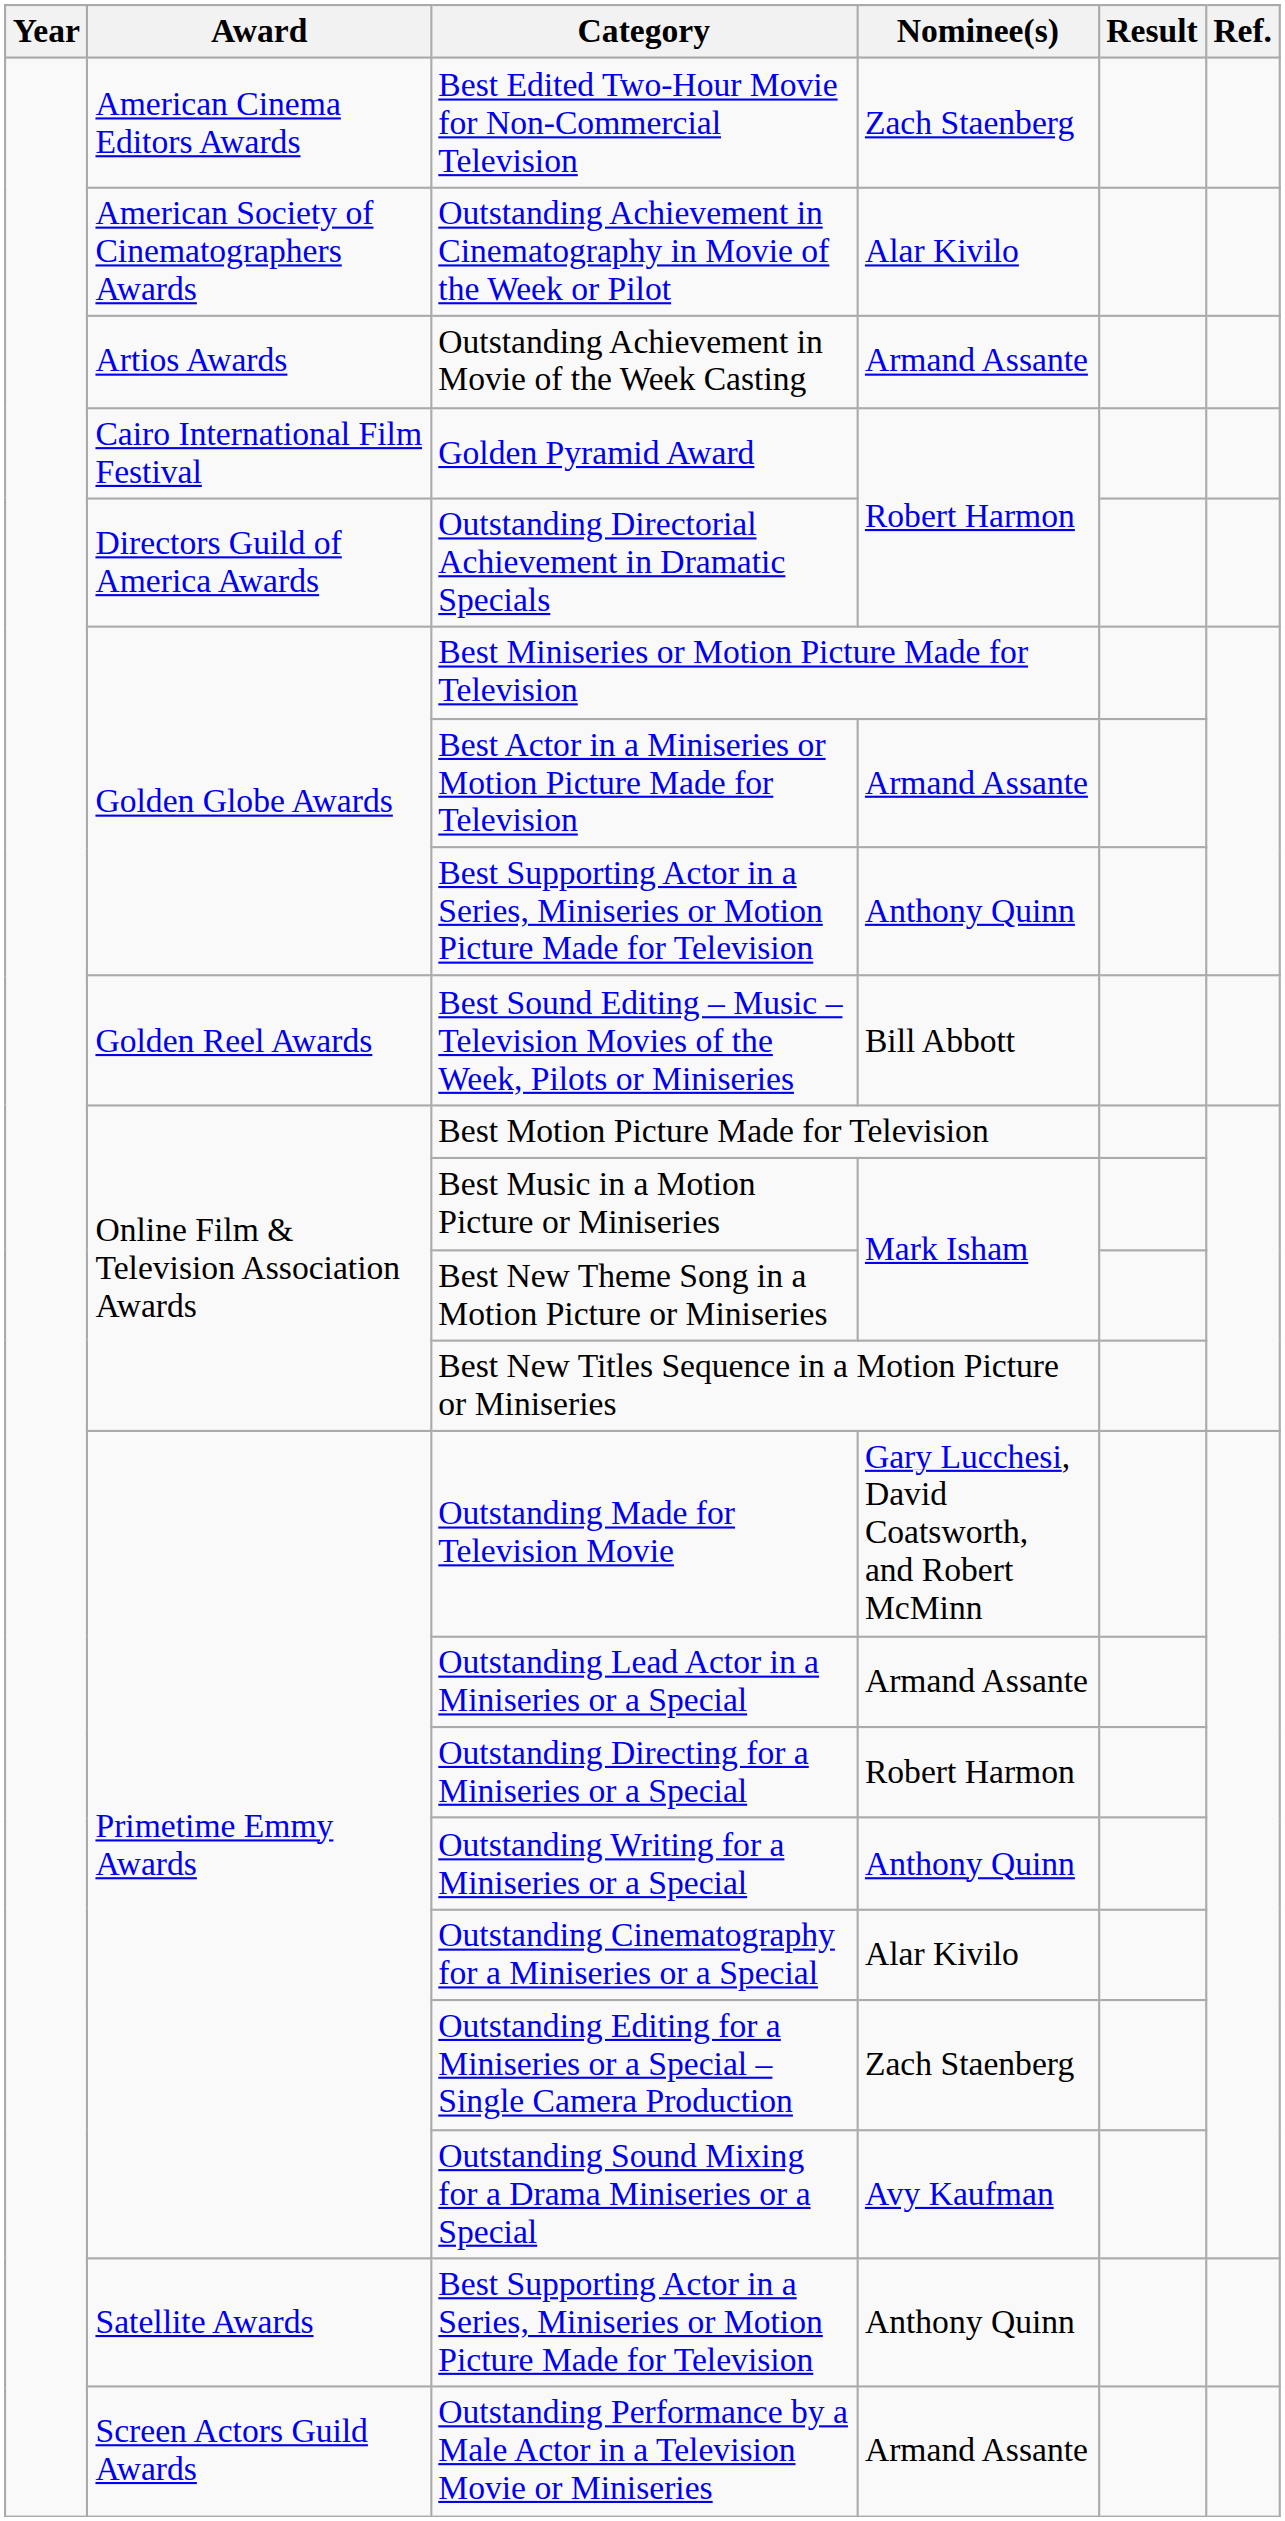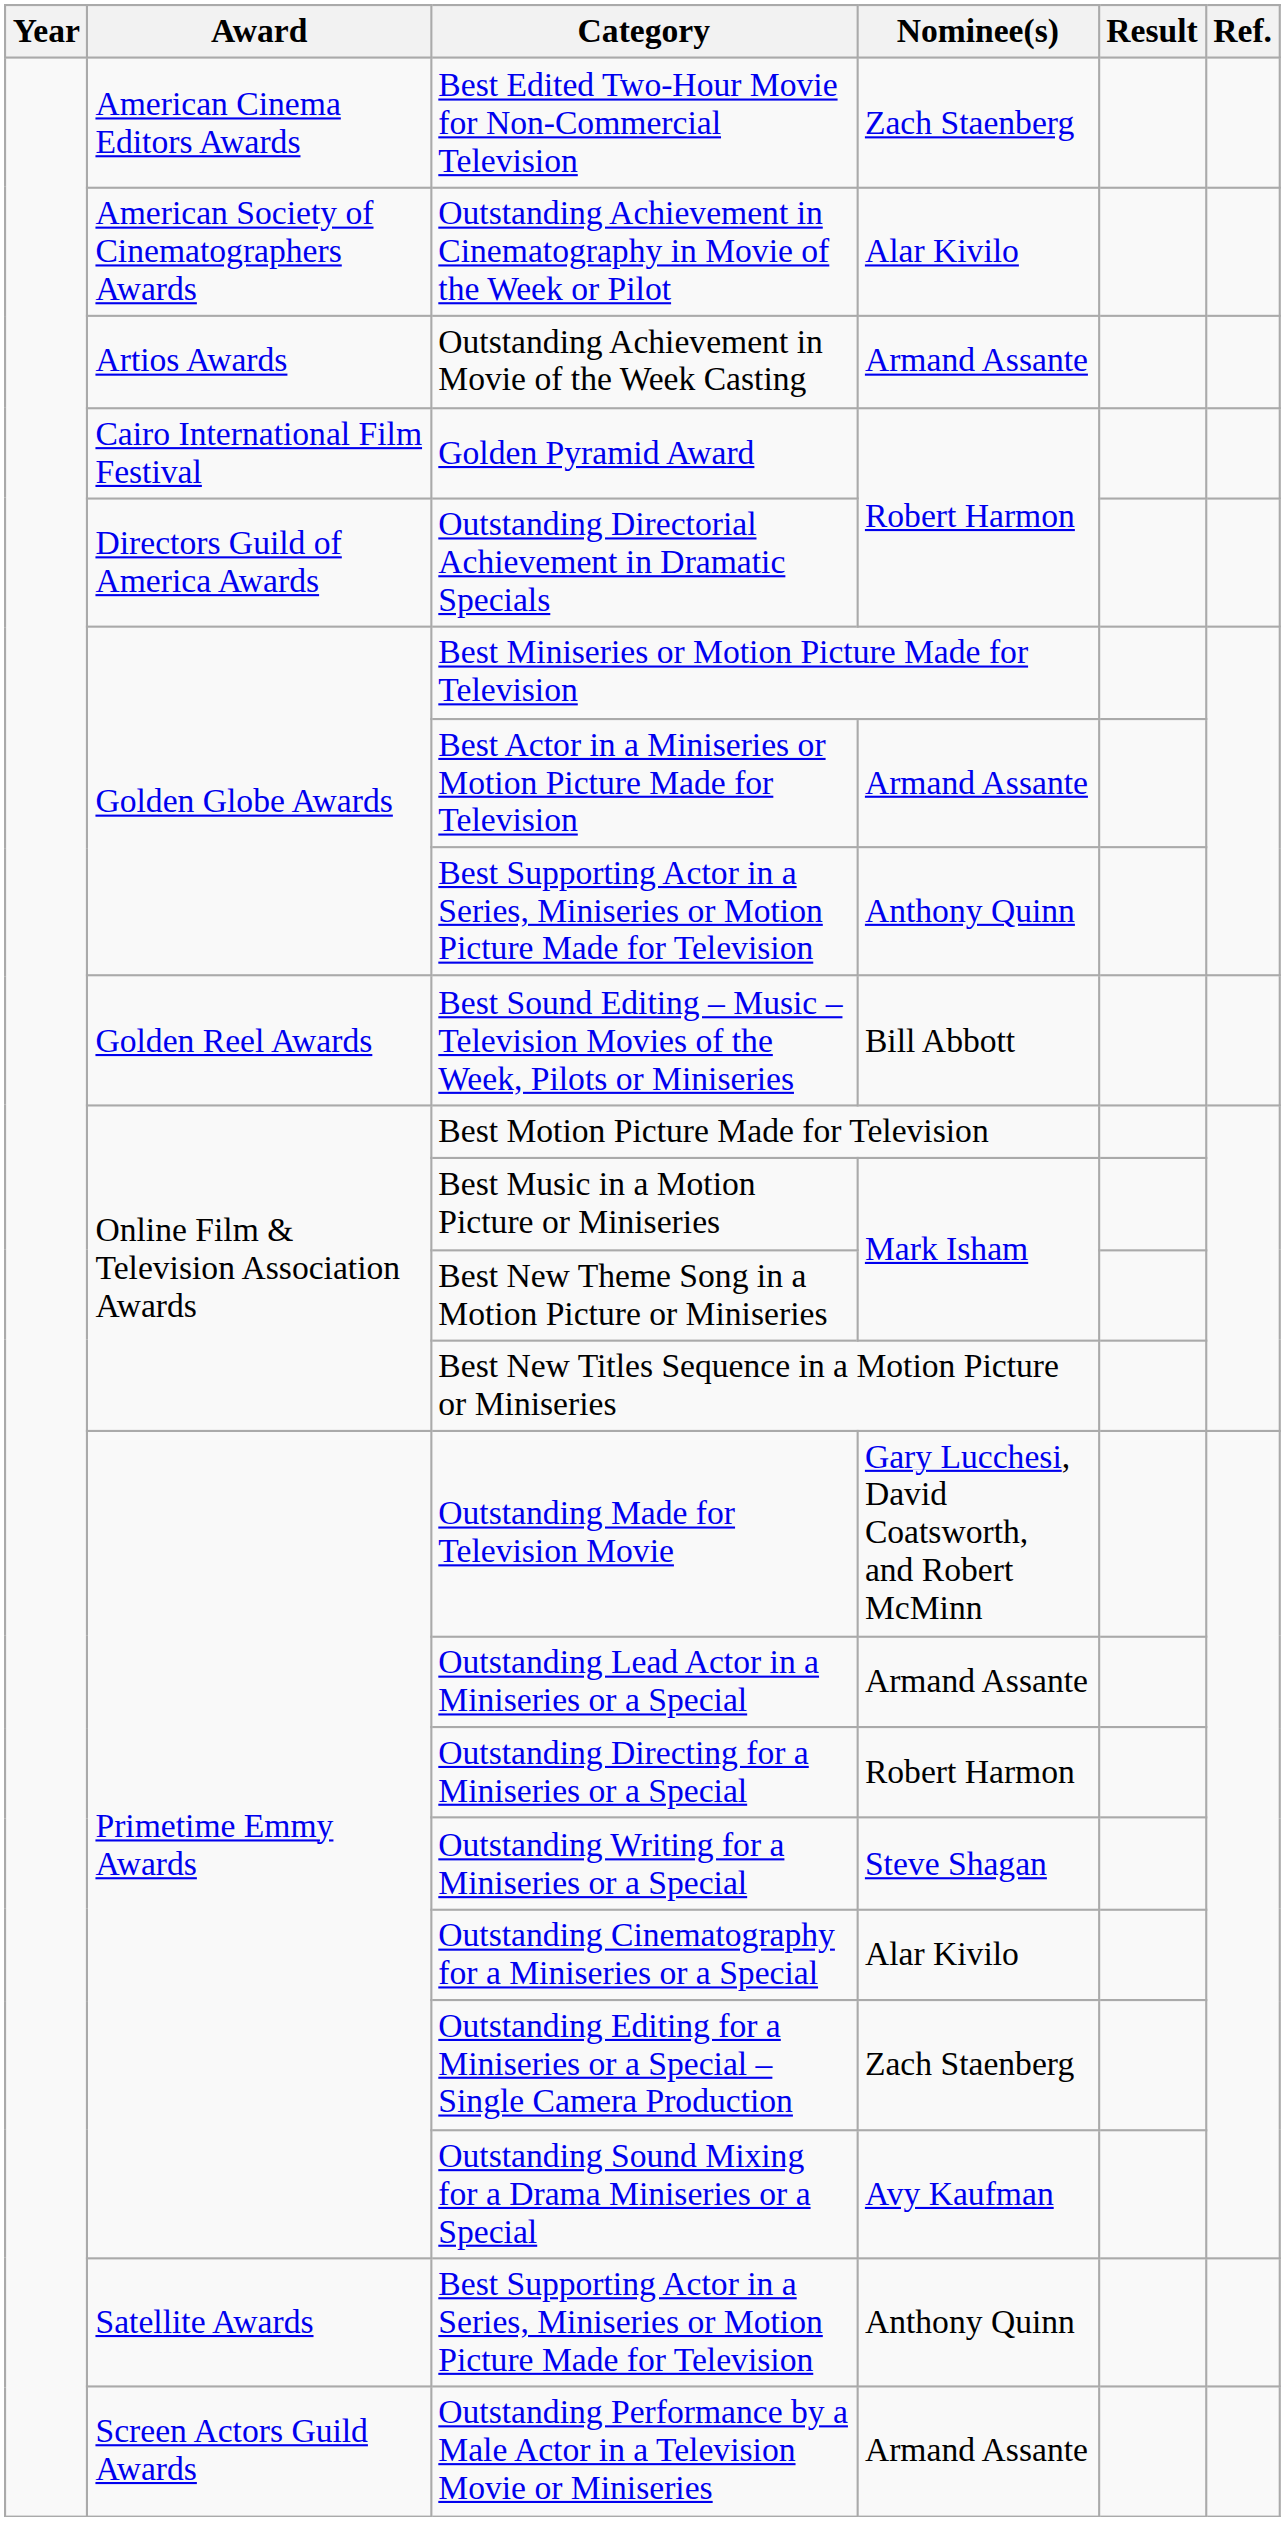 <table class="wikitable sortable">
 <tr>
 <th>Year</th>
 <th>Award</th>
 <th>Category</th>
 <th>Nominee(s)</th>
 <th>Result</th>
 <th>Ref.</th>
 </tr>
 <tr>
 <td rowspan="22"></td>
 <td><a href='#'>American Cinema Editors Awards</a></td>
 <td><a href='#'>Best Edited Two-Hour Movie for Non-Commercial Television</a></td>
 <td><a href='#'>Zach Staenberg</a></td>
 <td></td>
 <td align="center"></td>
 </tr>
 <tr>
 <td><a href='#'>American Society of Cinematographers Awards</a></td>
 <td><a href='#'>Outstanding Achievement in Cinematography in Movie of the Week or Pilot</a></td>
 <td><a href='#'>Alar Kivilo</a></td>
 <td></td>
 <td align="center"></td>
 </tr>
 <tr>
 <td><a href='#'>Artios Awards</a></td>
 <td>Outstanding Achievement in Movie of the Week Casting</td>
 <td><a href='#'>Armand Assante</a></td>
 <td></td>
 <td align="center"></td>
 </tr>
 <tr>
 <td><a href='#'>Cairo International Film Festival</a></td>
 <td><a href='#'>Golden Pyramid Award</a></td>
 <td rowspan="2"><a href='#'>Robert Harmon</a></td>
 <td></td>
 <td align="center"></td>
 </tr>
 <tr>
 <td><a href='#'>Directors Guild of America Awards</a></td>
 <td><a href='#'>Outstanding Directorial Achievement in Dramatic Specials</a></td>
 <td></td>
 <td align="center"></td>
 </tr>
 <tr>
 <td rowspan="3"><a href='#'>Golden Globe Awards</a></td>
 <td colspan="2"><a href='#'>Best Miniseries or Motion Picture Made for Television</a></td>
 <td></td>
 <td align="center" rowspan="3"></td>
 </tr>
 <tr>
 <td><a href='#'>Best Actor in a Miniseries or Motion Picture Made for Television</a></td>
 <td><a href='#'>Armand Assante</a></td>
 <td></td>
 </tr>
 <tr>
 <td><a href='#'>Best Supporting Actor in a Series, Miniseries or Motion Picture Made for Television</a></td>
 <td><a href='#'>Anthony Quinn</a></td>
 <td></td>
 </tr>
 <tr>
 <td><a href='#'>Golden Reel Awards</a></td>
 <td><a href='#'>Best Sound Editing – Music – Television Movies of the Week, Pilots or Miniseries</a></td>
 <td>Bill Abbott</td>
 <td></td>
 <td align="center"></td>
 </tr>
 <tr>
 <td rowspan="4">Online Film & Television Association Awards</td>
 <td colspan="2">Best Motion Picture Made for Television</td>
 <td></td>
 <td align="center" rowspan="4"></td>
 </tr>
 <tr>
 <td>Best Music in a Motion Picture or Miniseries</td>
 <td rowspan="2"><a href='#'>Mark Isham</a></td>
 <td></td>
 </tr>
 <tr>
 <td>Best New Theme Song in a Motion Picture or Miniseries</td>
 <td></td>
 </tr>
 <tr>
 <td colspan="2">Best New Titles Sequence in a Motion Picture or Miniseries</td>
 <td></td>
 </tr>
 <tr>
 <td rowspan="7"><a href='#'>Primetime Emmy Awards</a></td>
 <td><a href='#'>Outstanding Made for Television Movie</a></td>
 <td><a href='#'>Gary Lucchesi</a>, David Coatsworth, <br> and Robert McMinn</td>
 <td></td>
 <td align="center" rowspan="7"></td>
 </tr>
 <tr>
 <td><a href='#'>Outstanding Lead Actor in a Miniseries or a Special</a></td>
 <td>Armand Assante</td>
 <td></td>
 </tr>
 <tr>
 <td><a href='#'>Outstanding Directing for a Miniseries or a Special</a></td>
 <td>Robert Harmon</td>
 <td></td>
 </tr>
 <tr>
 <td><a href='#'>Outstanding Writing for a Miniseries or a Special</a></td>
-<td><a href='#'>Anthony Quinn</a></td>
+<td><a href='#'>Steve Shagan</a></td>
 <td></td>
 </tr>
 <tr>
 <td><a href='#'>Outstanding Cinematography for a Miniseries or a Special</a></td>
 <td>Alar Kivilo</td>
 <td></td>
 </tr>
 <tr>
 <td><a href='#'>Outstanding Editing for a Miniseries or a Special – Single Camera Production</a></td>
 <td>Zach Staenberg</td>
 <td></td>
 </tr>
 <tr>
 <td><a href='#'>Outstanding Sound Mixing for a Drama Miniseries or a Special</a></td>
 <td><a href='#'>Avy Kaufman</a></td>
 <td></td>
 </tr>
 <tr>
 <td><a href='#'>Satellite Awards</a></td>
 <td><a href='#'>Best Supporting Actor in a Series, Miniseries or Motion Picture Made for Television</a></td>
 <td>Anthony Quinn</td>
 <td></td>
 <td align="center"></td>
 </tr>
 <tr>
 <td><a href='#'>Screen Actors Guild Awards</a></td>
 <td><a href='#'>Outstanding Performance by a Male Actor in a Television Movie or Miniseries</a></td>
 <td>Armand Assante</td>
 <td></td>
 <td align="center"></td>
 </tr>
 </table>
